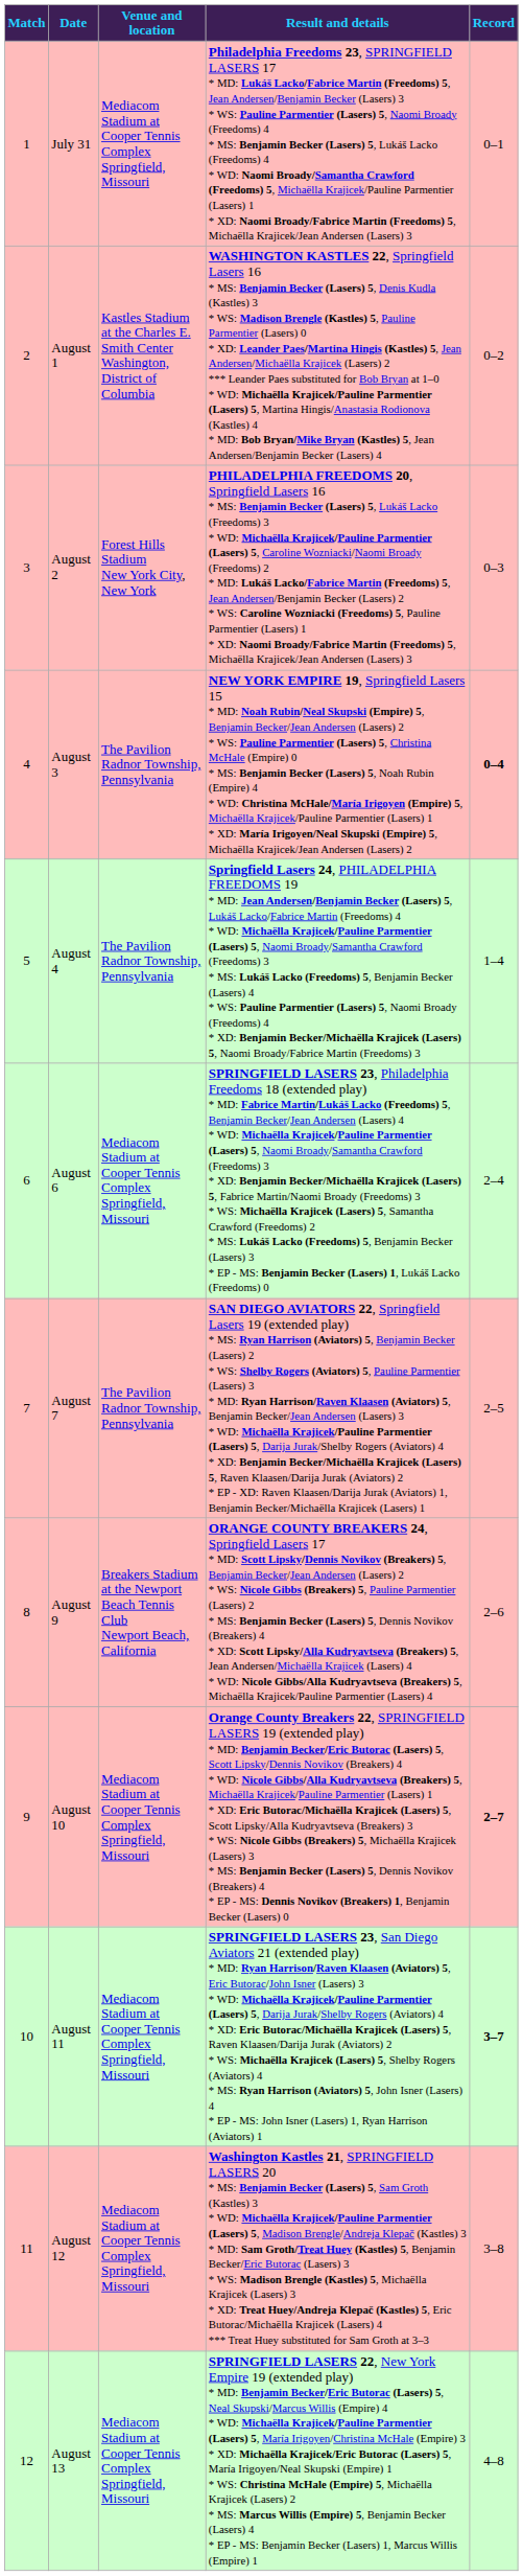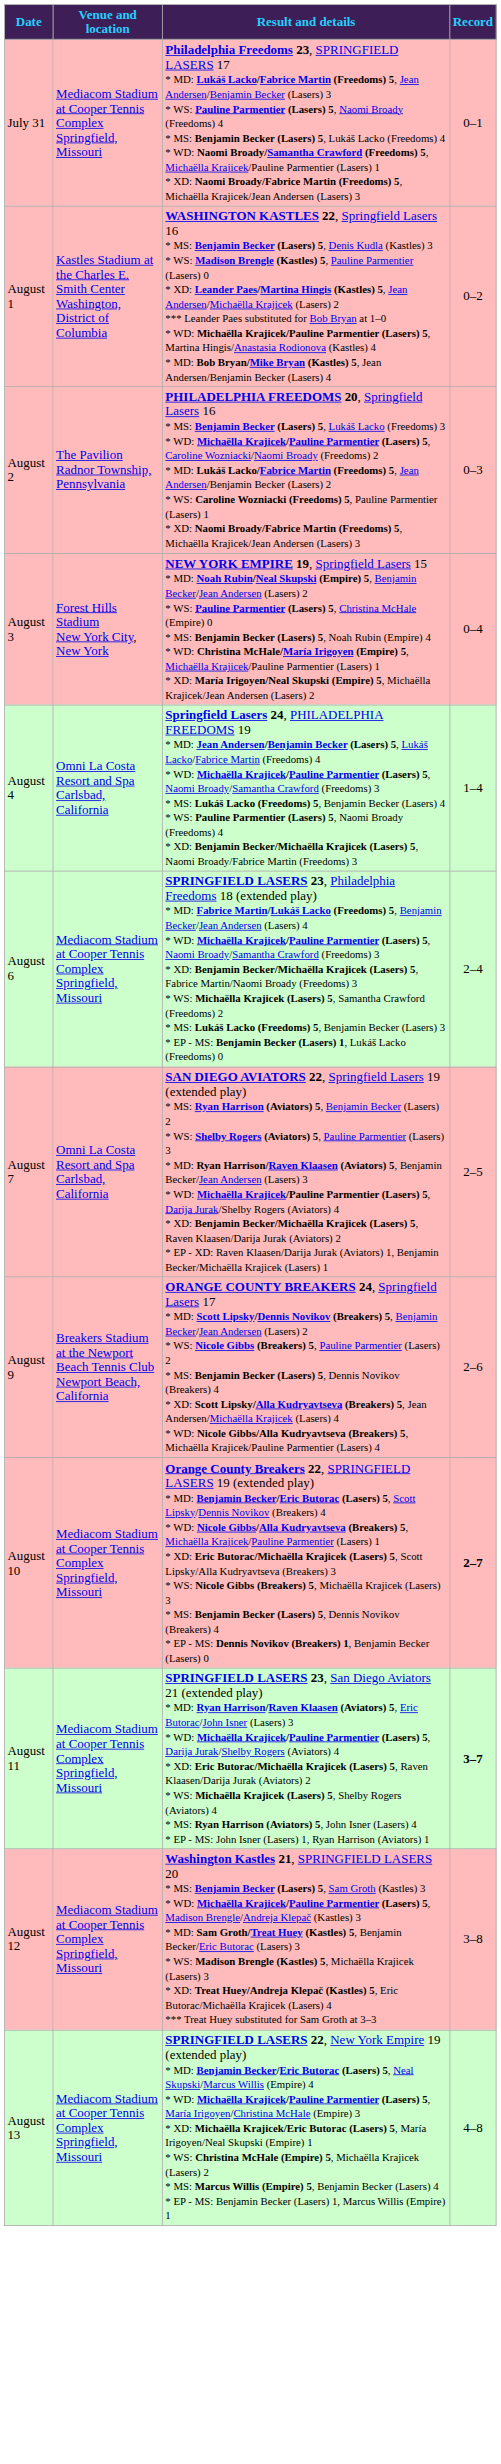 <table class="wikitable" style="text-align:left">
 <tr>
-<th style="background:#3d1e56; color:#25d0ff" width="25px">Match</th>
 <th style="background:#3d1e56; color:#25d0ff" width="60px">Date</th>
 <th style="background:#3d1e56; color:#25d0ff" width="175px">Venue and location</th>
 <th style="background:#3d1e56; color:#25d0ff" width="600px">Result and details</th>
 <th style="background:#3d1e56; color:#25d0ff" width="25px">Record</th>
 </tr>
 <tr bgcolor="ffbbbb">
-<td style="text-align:center">1</td>
 <td>July 31</td>
 <td><a href='#'>Mediacom Stadium at Cooper Tennis Complex</a><br><a href='#'>Springfield, Missouri</a></td>
 <td><strong><a href='#'>Philadelphia Freedoms</a> 23</strong>, <a href='#'>SPRINGFIELD LASERS</a> 17<br><small>* MD: <strong><a href='#'>Lukáš Lacko</a>/<a href='#'>Fabrice Martin</a> (Freedoms) 5</strong>, <a href='#'>Jean Andersen</a>/<a href='#'>Benjamin Becker</a> (Lasers) 3<br>* WS: <strong><a href='#'>Pauline Parmentier</a> (Lasers) 5</strong>, <a href='#'>Naomi Broady</a> (Freedoms) 4<br>* MS: <strong>Benjamin Becker (Lasers) 5</strong>, Lukáš Lacko (Freedoms) 4<br>* WD: <strong>Naomi Broady/<a href='#'>Samantha Crawford</a> (Freedoms) 5</strong>, <a href='#'>Michaëlla Krajicek</a>/Pauline Parmentier (Lasers) 1<br>* XD: <strong>Naomi Broady/Fabrice Martin (Freedoms) 5</strong>, Michaëlla Krajicek/Jean Andersen (Lasers) 3</small></td>
 <td style="text-align:center">0–1</td>
 </tr>
 <tr bgcolor="ffbbbb">
-<td style="text-align:center">2</td>
 <td>August 1</td>
 <td><a href='#'>Kastles Stadium at the Charles E. Smith Center</a><br><a href='#'>Washington, District of Columbia</a></td>
 <td><strong><a href='#'>WASHINGTON KASTLES</a> 22</strong>, <a href='#'>Springfield Lasers</a> 16<br><small>* MS: <strong><a href='#'>Benjamin Becker</a> (Lasers) 5</strong>, <a href='#'>Denis Kudla</a> (Kastles) 3<br>* WS: <strong><a href='#'>Madison Brengle</a> (Kastles) 5</strong>, <a href='#'>Pauline Parmentier</a> (Lasers) 0<br>* XD: <strong><a href='#'>Leander Paes</a>/<a href='#'>Martina Hingis</a> (Kastles) 5</strong>, <a href='#'>Jean Andersen</a>/<a href='#'>Michaëlla Krajicek</a> (Lasers) 2<br>*** Leander Paes substituted for <a href='#'>Bob Bryan</a> at 1–0<br>* WD: <strong>Michaëlla Krajicek/Pauline Parmentier (Lasers) 5</strong>, Martina Hingis/<a href='#'>Anastasia Rodionova</a> (Kastles) 4<br>* MD: <strong>Bob Bryan/<a href='#'>Mike Bryan</a> (Kastles) 5</strong>, Jean Andersen/Benjamin Becker (Lasers) 4</small></td>
 <td style="text-align:center">0–2</td>
 </tr>
 <tr bgcolor="ffbbbb">
-<td style="text-align:center">3</td>
 <td>August 2</td>
-<td><a href='#'>Forest Hills Stadium</a><br><a href='#'>New York City</a>, <a href='#'>New York</a></td>
+<td><a href='#'>The Pavilion</a><br><a href='#'>Radnor Township, Pennsylvania</a></td>
 <td><strong><a href='#'>PHILADELPHIA FREEDOMS</a> 20</strong>, <a href='#'>Springfield Lasers</a> 16<br><small>* MS: <strong><a href='#'>Benjamin Becker</a> (Lasers) 5</strong>, <a href='#'>Lukáš Lacko</a> (Freedoms) 3<br>* WD: <strong><a href='#'>Michaëlla Krajicek</a>/<a href='#'>Pauline Parmentier</a> (Lasers) 5</strong>, <a href='#'>Caroline Wozniacki</a>/<a href='#'>Naomi Broady</a> (Freedoms) 2<br>* MD: <strong>Lukáš Lacko/<a href='#'>Fabrice Martin</a> (Freedoms) 5</strong>, <a href='#'>Jean Andersen</a>/Benjamin Becker (Lasers) 2<br>* WS: <strong>Caroline Wozniacki (Freedoms) 5</strong>, Pauline Parmentier (Lasers) 1<br>* XD: <strong>Naomi Broady/Fabrice Martin (Freedoms) 5</strong>, Michaëlla Krajicek/Jean Andersen (Lasers) 3</small></td>
 <td style="text-align:center">0–3</td>
 </tr>
 <tr bgcolor="ffbbbb">
-<td style="text-align:center">4</td>
 <td>August 3</td>
-<td><a href='#'>The Pavilion</a><br><a href='#'>Radnor Township, Pennsylvania</a></td>
+<td><a href='#'>Forest Hills Stadium</a><br><a href='#'>New York City</a>, <a href='#'>New York</a></td>
 <td><strong><a href='#'>NEW YORK EMPIRE</a> 19</strong>, <a href='#'>Springfield Lasers</a> 15<br><small>* MD: <strong><a href='#'>Noah Rubin</a>/<a href='#'>Neal Skupski</a> (Empire) 5</strong>, <a href='#'>Benjamin Becker</a>/<a href='#'>Jean Andersen</a> (Lasers) 2<br>* WS: <strong><a href='#'>Pauline Parmentier</a> (Lasers) 5</strong>, <a href='#'>Christina McHale</a> (Empire) 0<br>* MS: <strong>Benjamin Becker (Lasers) 5</strong>, Noah Rubin (Empire) 4<br>* WD: <strong>Christina McHale/<a href='#'>María Irigoyen</a> (Empire) 5</strong>, <a href='#'>Michaëlla Krajicek</a>/Pauline Parmentier (Lasers) 1<br>* XD: <strong>María Irigoyen/Neal Skupski (Empire) 5</strong>, Michaëlla Krajicek/Jean Andersen (Lasers) 2</small></td>
-<td style="text-align:center"><strong>0–4</strong></td>
+<td style="text-align:center">0–4</td>
 </tr>
 <tr bgcolor="ccffcc">
-<td style="text-align:center">5</td>
 <td>August 4</td>
-<td><a href='#'>The Pavilion</a><br><a href='#'>Radnor Township, Pennsylvania</a></td>
+<td><a href='#'>Omni La Costa Resort and Spa</a><br><a href='#'>Carlsbad, California</a></td>
 <td><strong><a href='#'>Springfield Lasers</a> 24</strong>, <a href='#'>PHILADELPHIA FREEDOMS</a> 19<br><small>* MD: <strong><a href='#'>Jean Andersen</a>/<a href='#'>Benjamin Becker</a> (Lasers) 5</strong>, <a href='#'>Lukáš Lacko</a>/<a href='#'>Fabrice Martin</a> (Freedoms) 4<br>* WD: <strong><a href='#'>Michaëlla Krajicek</a>/<a href='#'>Pauline Parmentier</a> (Lasers) 5</strong>, <a href='#'>Naomi Broady</a>/<a href='#'>Samantha Crawford</a> (Freedoms) 3<br>* MS: <strong>Lukáš Lacko (Freedoms) 5</strong>, Benjamin Becker (Lasers) 4<br>* WS: <strong>Pauline Parmentier (Lasers) 5</strong>, Naomi Broady (Freedoms) 4<br>* XD: <strong>Benjamin Becker/Michaëlla Krajicek (Lasers) 5</strong>, Naomi Broady/Fabrice Martin (Freedoms) 3</small></td>
 <td style="text-align:center">1–4</td>
 </tr>
 <tr bgcolor="ccffcc">
-<td style="text-align:center">6</td>
 <td>August 6</td>
 <td><a href='#'>Mediacom Stadium at Cooper Tennis Complex</a><br><a href='#'>Springfield, Missouri</a></td>
 <td><strong><a href='#'>SPRINGFIELD LASERS</a> 23</strong>, <a href='#'>Philadelphia Freedoms</a> 18 (extended play)<br><small>* MD: <strong><a href='#'>Fabrice Martin</a>/<a href='#'>Lukáš Lacko</a> (Freedoms) 5</strong>, <a href='#'>Benjamin Becker</a>/<a href='#'>Jean Andersen</a> (Lasers) 4<br>* WD: <strong><a href='#'>Michaëlla Krajicek</a>/<a href='#'>Pauline Parmentier</a> (Lasers) 5</strong>, <a href='#'>Naomi Broady</a>/<a href='#'>Samantha Crawford</a> (Freedoms) 3<br>* XD: <strong>Benjamin Becker/Michaëlla Krajicek (Lasers) 5</strong>, Fabrice Martin/Naomi Broady (Freedoms) 3<br>* WS: <strong>Michaëlla Krajicek (Lasers) 5</strong>, Samantha Crawford (Freedoms) 2<br>* MS: <strong>Lukáš Lacko (Freedoms) 5</strong>, Benjamin Becker (Lasers) 3<br>* EP - MS: <strong>Benjamin Becker (Lasers) 1</strong>, Lukáš Lacko (Freedoms) 0</small></td>
 <td style="text-align:center">2–4</td>
 </tr>
 <tr bgcolor="ffbbbb">
-<td style="text-align:center">7</td>
 <td>August 7</td>
-<td><a href='#'>The Pavilion</a><br><a href='#'>Radnor Township, Pennsylvania</a></td>
+<td><a href='#'>Omni La Costa Resort and Spa</a><br><a href='#'>Carlsbad, California</a></td>
 <td><strong><a href='#'>SAN DIEGO AVIATORS</a> 22</strong>, <a href='#'>Springfield Lasers</a> 19 (extended play)<br><small>* MS: <strong><a href='#'>Ryan Harrison</a> (Aviators) 5</strong>, <a href='#'>Benjamin Becker</a> (Lasers) 2<br>* WS: <strong><a href='#'>Shelby Rogers</a> (Aviators) 5</strong>, <a href='#'>Pauline Parmentier</a> (Lasers) 3<br>* MD: <strong>Ryan Harrison/<a href='#'>Raven Klaasen</a> (Aviators) 5</strong>, Benjamin Becker/<a href='#'>Jean Andersen</a> (Lasers) 3<br>* WD: <strong><a href='#'>Michaëlla Krajicek</a>/Pauline Parmentier (Lasers) 5</strong>, <a href='#'>Darija Jurak</a>/Shelby Rogers (Aviators) 4<br>* XD: <strong>Benjamin Becker/Michaëlla Krajicek (Lasers) 5</strong>, Raven Klaasen/Darija Jurak (Aviators) 2<br>* EP - XD: Raven Klaasen/Darija Jurak (Aviators) 1, Benjamin Becker/Michaëlla Krajicek (Lasers) 1</small></td>
 <td style="text-align:center">2–5</td>
 </tr>
 <tr bgcolor="ffbbbb">
-<td style="text-align:center">8</td>
 <td>August 9</td>
 <td><a href='#'>Breakers Stadium at the Newport Beach Tennis Club</a><br><a href='#'>Newport Beach, California</a></td>
 <td><strong><a href='#'>ORANGE COUNTY BREAKERS</a> 24</strong>, <a href='#'>Springfield Lasers</a> 17<br><small>* MD: <strong><a href='#'>Scott Lipsky</a>/<a href='#'>Dennis Novikov</a> (Breakers) 5</strong>, <a href='#'>Benjamin Becker</a>/<a href='#'>Jean Andersen</a> (Lasers) 2<br>* WS: <strong><a href='#'>Nicole Gibbs</a> (Breakers) 5</strong>, <a href='#'>Pauline Parmentier</a> (Lasers) 2<br>* MS: <strong>Benjamin Becker (Lasers) 5</strong>, Dennis Novikov (Breakers) 4<br>* XD: <strong>Scott Lipsky/<a href='#'>Alla Kudryavtseva</a> (Breakers) 5</strong>, Jean Andersen/<a href='#'>Michaëlla Krajicek</a> (Lasers) 4<br>* WD: <strong>Nicole Gibbs/Alla Kudryavtseva (Breakers) 5</strong>, Michaëlla Krajicek/Pauline Parmentier (Lasers) 4</small></td>
 <td style="text-align:center">2–6</td>
 </tr>
 <tr bgcolor="ffbbbb">
-<td style="text-align:center">9</td>
 <td>August 10</td>
 <td><a href='#'>Mediacom Stadium at Cooper Tennis Complex</a><br><a href='#'>Springfield, Missouri</a></td>
 <td><strong><a href='#'>Orange County Breakers</a> 22</strong>, <a href='#'>SPRINGFIELD LASERS</a> 19 (extended play)<br><small>* MD: <strong><a href='#'>Benjamin Becker</a>/<a href='#'>Eric Butorac</a> (Lasers) 5</strong>, <a href='#'>Scott Lipsky</a>/<a href='#'>Dennis Novikov</a> (Breakers) 4<br>* WD: <strong><a href='#'>Nicole Gibbs</a>/<a href='#'>Alla Kudryavtseva</a> (Breakers) 5</strong>, <a href='#'>Michaëlla Krajicek</a>/<a href='#'>Pauline Parmentier</a> (Lasers) 1<br>* XD: <strong>Eric Butorac/Michaëlla Krajicek (Lasers) 5</strong>, Scott Lipsky/Alla Kudryavtseva (Breakers) 3<br>* WS: <strong>Nicole Gibbs (Breakers) 5</strong>, Michaëlla Krajicek (Lasers) 3<br>* MS: <strong>Benjamin Becker (Lasers) 5</strong>, Dennis Novikov (Breakers) 4<br>* EP - MS: <strong>Dennis Novikov (Breakers) 1</strong>, Benjamin Becker (Lasers) 0</small></td>
 <td style="text-align:center"><strong>2–7</strong></td>
 </tr>
 <tr bgcolor="ccffcc">
-<td style="text-align:center">10</td>
 <td>August 11</td>
 <td><a href='#'>Mediacom Stadium at Cooper Tennis Complex</a><br><a href='#'>Springfield, Missouri</a></td>
 <td><strong><a href='#'>SPRINGFIELD LASERS</a> 23</strong>, <a href='#'>San Diego Aviators</a> 21 (extended play)<br><small>* MD: <strong><a href='#'>Ryan Harrison</a>/<a href='#'>Raven Klaasen</a> (Aviators) 5</strong>, <a href='#'>Eric Butorac</a>/<a href='#'>John Isner</a> (Lasers) 3<br>* WD: <strong><a href='#'>Michaëlla Krajicek</a>/<a href='#'>Pauline Parmentier</a> (Lasers) 5</strong>, <a href='#'>Darija Jurak</a>/<a href='#'>Shelby Rogers</a> (Aviators) 4<br>* XD: <strong>Eric Butorac/Michaëlla Krajicek (Lasers) 5</strong>, Raven Klaasen/Darija Jurak (Aviators) 2<br>* WS: <strong>Michaëlla Krajicek (Lasers) 5</strong>, Shelby Rogers (Aviators) 4<br>* MS: <strong>Ryan Harrison (Aviators) 5</strong>, John Isner (Lasers) 4<br>* EP - MS: John Isner (Lasers) 1, Ryan Harrison (Aviators) 1</small></td>
 <td style="text-align:center"><strong>3–7</strong></td>
 </tr>
 <tr bgcolor="ffbbbb">
-<td style="text-align:center">11</td>
 <td>August 12</td>
 <td><a href='#'>Mediacom Stadium at Cooper Tennis Complex</a><br><a href='#'>Springfield, Missouri</a></td>
 <td><strong><a href='#'>Washington Kastles</a> 21</strong>, <a href='#'>SPRINGFIELD LASERS</a> 20<br><small>* MS: <strong><a href='#'>Benjamin Becker</a> (Lasers) 5</strong>, <a href='#'>Sam Groth</a> (Kastles) 3<br>* WD: <strong><a href='#'>Michaëlla Krajicek</a>/<a href='#'>Pauline Parmentier</a> (Lasers) 5</strong>, <a href='#'>Madison Brengle</a>/<a href='#'>Andreja Klepač</a> (Kastles) 3<br>* MD: <strong>Sam Groth/<a href='#'>Treat Huey</a> (Kastles) 5</strong>, Benjamin Becker/<a href='#'>Eric Butorac</a> (Lasers) 3<br>* WS: <strong>Madison Brengle (Kastles) 5</strong>, Michaëlla Krajicek (Lasers) 3<br>* XD: <strong>Treat Huey/Andreja Klepač (Kastles) 5</strong>, Eric Butorac/Michaëlla Krajicek (Lasers) 4<br>*** Treat Huey substituted for Sam Groth at 3–3</small></td>
 <td style="text-align:center">3–8</td>
 </tr>
 <tr bgcolor="ccffcc">
-<td style="text-align:center">12</td>
 <td>August 13</td>
 <td><a href='#'>Mediacom Stadium at Cooper Tennis Complex</a><br><a href='#'>Springfield, Missouri</a></td>
 <td><strong><a href='#'>SPRINGFIELD LASERS</a> 22</strong>, <a href='#'>New York Empire</a> 19 (extended play)<br><small>* MD: <strong><a href='#'>Benjamin Becker</a>/<a href='#'>Eric Butorac</a> (Lasers) 5</strong>, <a href='#'>Neal Skupski</a>/<a href='#'>Marcus Willis</a> (Empire) 4<br>* WD: <strong><a href='#'>Michaëlla Krajicek</a>/<a href='#'>Pauline Parmentier</a> (Lasers) 5</strong>, <a href='#'>María Irigoyen</a>/<a href='#'>Christina McHale</a> (Empire) 3<br>* XD: <strong>Michaëlla Krajicek/Eric Butorac (Lasers) 5</strong>, María Irigoyen/Neal Skupski (Empire) 1<br>* WS: <strong>Christina McHale (Empire) 5</strong>, Michaëlla Krajicek (Lasers) 2<br>* MS: <strong>Marcus Willis (Empire) 5</strong>, Benjamin Becker (Lasers) 4<br>* EP - MS: Benjamin Becker (Lasers) 1, Marcus Willis (Empire) 1</small></td>
 <td style="text-align:center">4–8</td>
 </tr>
 </table>
